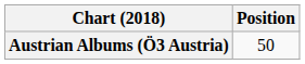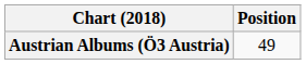 <table class="wikitable plainrowheaders" style="text-align:center">
 <tr>
 <th scope="col">Chart (2018)</th>
 <th scope="col">Position</th>
 </tr>
 <tr>
 <th scope="row">Austrian Albums (Ö3 Austria)</th>
-<td>50</td>
+<td>49</td>
 </tr>
 </table>
